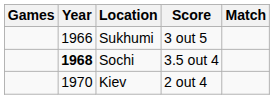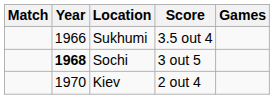 <table class="wikitable">
 <tr>
-<th>Games</th>
+<th>Match</th>
 <th>Year</th>
 <th>Location</th>
 <th>Score</th>
-<th>Match</th>
+<th>Games</th>
 </tr>
 <tr>
 <td></td>
 <td>1966</td>
 <td>Sukhumi</td>
-<td>3 out 5</td>
+<td>3.5 out 4</td>
 <td></td>
 </tr>
 <tr>
 <td></td>
 <td><strong>1968</strong></td>
 <td>Sochi</td>
-<td>3.5 out 4</td>
+<td>3 out 5</td>
 <td></td>
 </tr>
 <tr>
 <td></td>
 <td>1970</td>
 <td>Kiev</td>
 <td>2 out 4</td>
 <td></td>
 </tr>
 </table>
